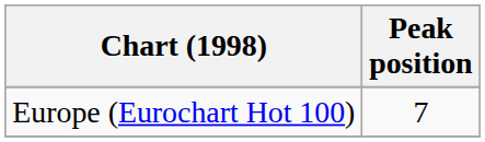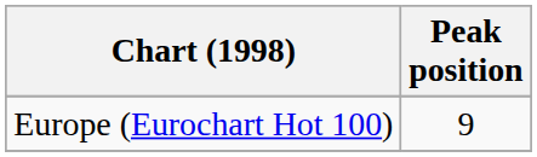 <table class="wikitable sortable">
 <tr>
 <th>Chart (1998)</th>
 <th>Peak<br>position</th>
 </tr>
 <tr>
 </tr>
 <tr>
 <td>Europe (<a href='#'>Eurochart Hot 100</a>)</td>
-<td align="center">7</td>
+<td align="center">9</td>
 </tr>
 <tr>
 </tr>
 <tr>
 </tr>
 <tr>
 </tr>
 <tr>
 </tr>
 </table>
